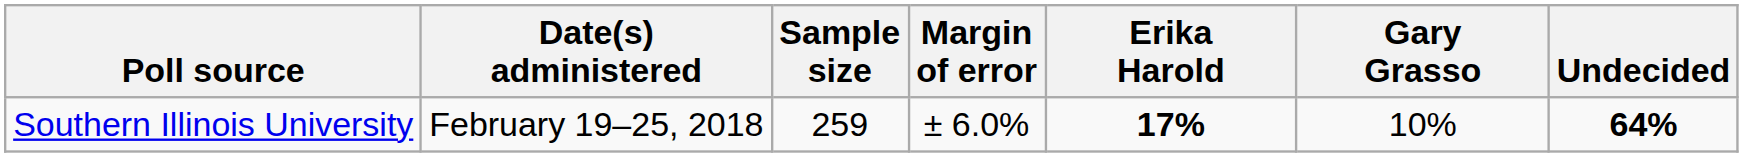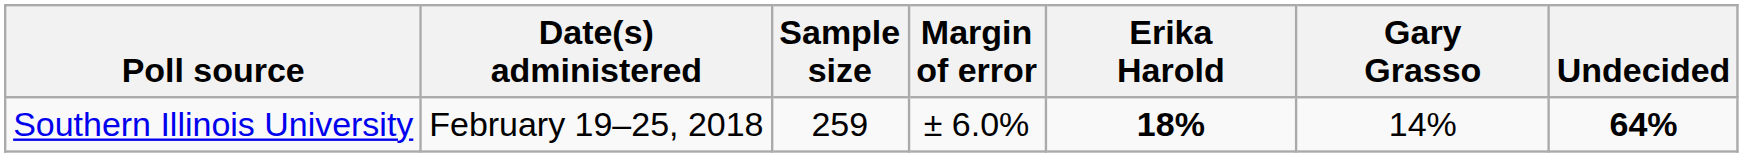 <table class="wikitable" style="font-size:90%;text-align:center;">
 <tr valign=bottom>
 <th>Poll source</th>
 <th>Date(s)<br>administered</th>
 <th>Sample<br>size</th>
 <th>Margin<br>of error</th>
 <th style="width:100px;">Erika<br>Harold</th>
 <th style="width:100px;">Gary<br>Grasso</th>
 <th>Undecided</th>
 </tr>
 <tr>
 <td style="text-align:left;"><a href='#'>Southern Illinois University</a></td>
 <td align=center>February 19–25, 2018</td>
 <td align=center>259</td>
 <td align=center>± 6.0%</td>
-<td><strong>17%</strong></td>
-<td align=center>10%</td>
+<td><strong>18%</strong></td>
+<td align=center>14%</td>
 <td><strong>64%</strong></td>
 </tr>
 </table>
